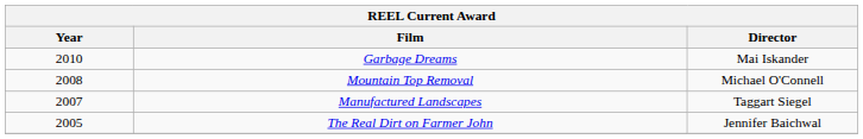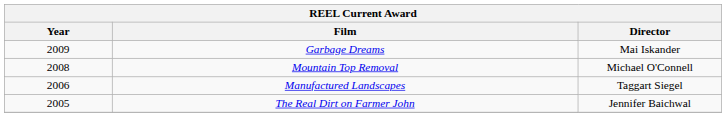 <table class="wikitable" width="80%">
 <tr>
 <th colspan="3" align="center">REEL Current Award</th>
 </tr>
 <tr>
 <th width="15%">Year</th>
 <th width="65%">Film</th>
 <th width="20%">Director</th>
 </tr>
 <tr>
-<td align="center">2010</td>
+<td align="center">2009</td>
 <td align="center"><em><a href='#'>Garbage Dreams</a></em></td>
 <td align="center">Mai Iskander</td>
 </tr>
 <tr>
 <td align="center">2008</td>
 <td align="center"><a href='#'><em>Mountain Top Removal</em></a></td>
 <td align="center">Michael O'Connell</td>
 </tr>
 <tr>
-<td align="center">2007</td>
+<td align="center">2006</td>
 <td align="center"><em><a href='#'>Manufactured Landscapes</a></em></td>
 <td align="center">Taggart Siegel</td>
 </tr>
 <tr>
 <td align="center">2005</td>
 <td align="center"><em><a href='#'>The Real Dirt on Farmer John</a></em></td>
 <td align="center">Jennifer Baichwal</td>
 </tr>
 <tr>
 </tr>
 </table>
